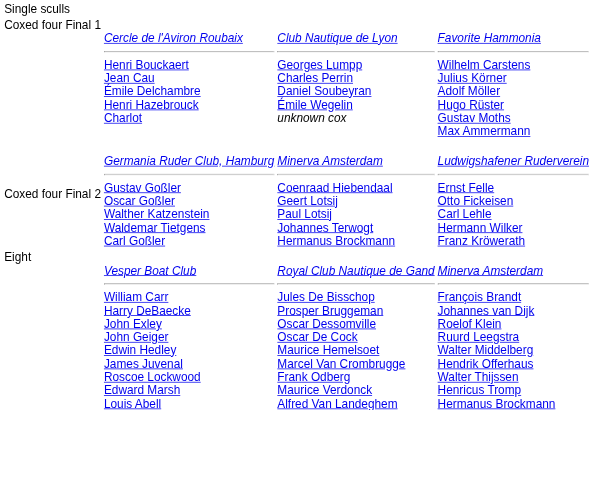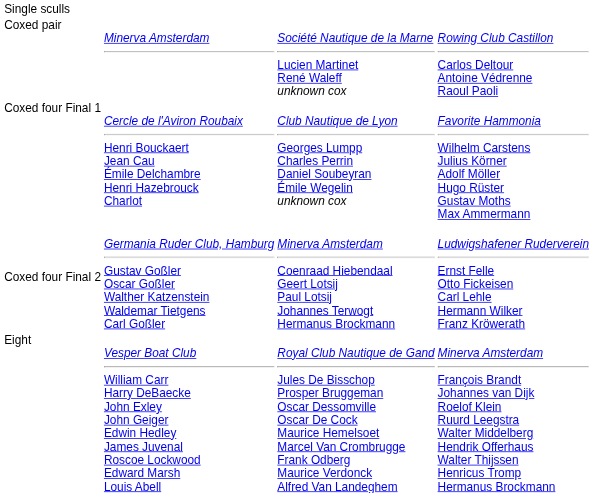 <table>
 <tr>
 <td>Single sculls<br></td>
 <td></td>
 <td></td>
 <td></td>
+</tr>
+<tr valign="top">
+<td>Coxed pair<br></td>
+<td valign=top> <br> <em><a href='#'>Minerva Amsterdam</a></em><hr><br><br> <br> </td>
+<td valign=top> <br> <em><a href='#'>Société Nautique de la Marne</a></em><hr><a href='#'>Lucien Martinet</a> <br> <a href='#'>René Waleff</a> <br> <em>unknown cox</em></td>
+<td valign=top> <br> <em><a href='#'>Rowing Club Castillon</a></em><hr><a href='#'>Carlos Deltour</a> <br> <a href='#'>Antoine Védrenne</a> <br> <a href='#'>Raoul Paoli</a></td>
 </tr>
 <tr valign="top">
 <td>Coxed four Final 1<br></td>
 <td valign=top><br><em><a href='#'>Cercle de l'Aviron Roubaix</a></em> <hr> <a href='#'>Henri Bouckaert</a> <br> <a href='#'>Jean Cau</a> <br> <a href='#'>Émile Delchambre</a> <br> <a href='#'>Henri Hazebrouck</a> <br> <a href='#'>Charlot</a></td>
 <td valign=top> <br> <em><a href='#'>Club Nautique de Lyon</a></em> <hr> <a href='#'>Georges Lumpp</a> <br> <a href='#'>Charles Perrin</a> <br> <a href='#'>Daniel Soubeyran</a> <br> <a href='#'>Émile Wegelin</a> <br> <em>unknown cox</em></td>
 <td valign=top><br> <em><a href='#'>Favorite Hammonia</a></em> <hr> <a href='#'>Wilhelm Carstens</a> <br> <a href='#'>Julius Körner</a> <br> <a href='#'>Adolf Möller</a> <br> <a href='#'>Hugo Rüster</a> <br> <a href='#'>Gustav Moths</a> <br> <a href='#'>Max Ammermann</a></td>
 </tr>
 <tr>
 <td>Coxed four Final 2<br></td>
 <td><br> <em><a href='#'>Germania Ruder Club, Hamburg</a></em> <hr> <a href='#'>Gustav Goßler</a> <br> <a href='#'>Oscar Goßler</a> <br> <a href='#'>Walther Katzenstein</a> <br> <a href='#'>Waldemar Tietgens</a> <br> <a href='#'>Carl Goßler</a></td>
 <td><br> <em><a href='#'>Minerva Amsterdam</a></em> <hr> <a href='#'>Coenraad Hiebendaal</a> <br> <a href='#'>Geert Lotsij</a> <br> <a href='#'>Paul Lotsij</a> <br> <a href='#'>Johannes Terwogt</a> <br> <a href='#'>Hermanus Brockmann</a></td>
 <td><br> <em><a href='#'>Ludwigshafener Ruderverein</a></em> <hr> <a href='#'>Ernst Felle</a> <br> <a href='#'>Otto Fickeisen</a> <br> <a href='#'>Carl Lehle</a> <br> <a href='#'>Hermann Wilker</a> <br> <a href='#'>Franz Kröwerath</a></td>
 </tr>
 <tr valign="top">
 <td>Eight<br></td>
 <td><br> <em><a href='#'>Vesper Boat Club</a></em> <hr> <a href='#'>William Carr</a> <br> <a href='#'>Harry DeBaecke</a> <br> <a href='#'>John Exley</a> <br> <a href='#'>John Geiger</a> <br> <a href='#'>Edwin Hedley</a> <br> <a href='#'>James Juvenal</a> <br> <a href='#'>Roscoe Lockwood</a> <br> <a href='#'>Edward Marsh</a> <br> <a href='#'>Louis Abell</a></td>
 <td><br> <em><a href='#'>Royal Club Nautique de Gand</a></em> <hr> <a href='#'>Jules De Bisschop</a> <br> <a href='#'>Prosper Bruggeman</a> <br> <a href='#'>Oscar Dessomville</a> <br> <a href='#'>Oscar De Cock</a> <br> <a href='#'>Maurice Hemelsoet</a> <br> <a href='#'>Marcel Van Crombrugge</a> <br> <a href='#'>Frank Odberg</a> <br> <a href='#'>Maurice Verdonck</a> <br> <a href='#'>Alfred Van Landeghem</a></td>
 <td><br> <em><a href='#'>Minerva Amsterdam</a></em> <hr> <a href='#'>François Brandt</a> <br> <a href='#'>Johannes van Dijk</a> <br> <a href='#'>Roelof Klein</a> <br> <a href='#'>Ruurd Leegstra</a> <br> <a href='#'>Walter Middelberg</a> <br> <a href='#'>Hendrik Offerhaus</a> <br> <a href='#'>Walter Thijssen</a> <br> <a href='#'>Henricus Tromp</a> <br> <a href='#'>Hermanus Brockmann</a></td>
 </tr>
 </table>
